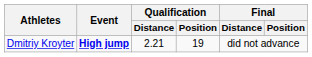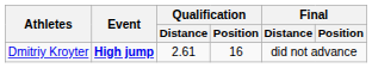 <table class=wikitable style="font-size:90%">
 <tr>
 <th rowspan="2">Athletes</th>
 <th rowspan="2">Event</th>
 <th colspan="2">Qualification</th>
 <th colspan="2">Final</th>
 </tr>
 <tr style="font-size:95%">
 <th>Distance</th>
 <th>Position</th>
 <th>Distance</th>
 <th>Position</th>
 </tr>
 <tr>
 <td><a href='#'>Dmitriy Kroyter</a></td>
 <td><strong><a href='#'>High jump</a></strong></td>
-<td align=center>2.21</td>
-<td align=center>19</td>
+<td align=center>2.61</td>
+<td align=center>16</td>
 <td align=center colspan=2>did not advance</td>
 </tr>
 </table>
